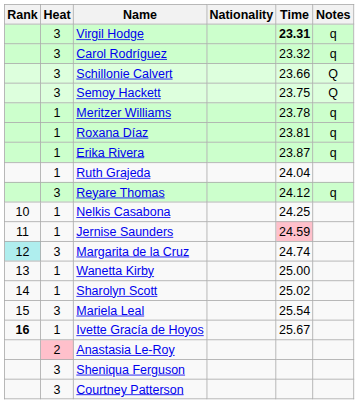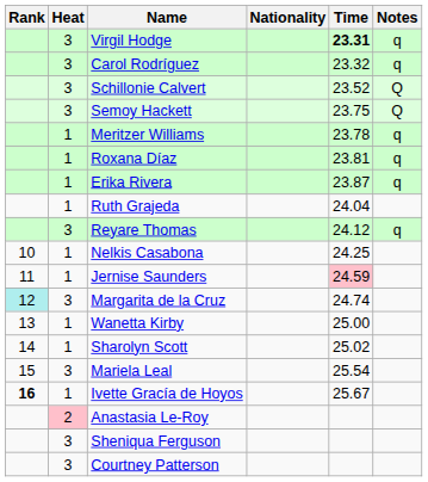 <table class="wikitable sortable" style="text-align:center; font-size:95%">
 <tr>
 <th>Rank</th>
 <th>Heat</th>
 <th>Name</th>
 <th>Nationality</th>
 <th>Time</th>
 <th>Notes</th>
 </tr>
 <tr bgcolor=ccffcc>
 <td></td>
 <td>3</td>
 <td align=left><a href='#'>Virgil Hodge</a></td>
 <td align=left></td>
 <td><strong>23.31</strong></td>
 <td>q</td>
 </tr>
 <tr bgcolor=ccffcc>
 <td></td>
 <td>3</td>
 <td align=left><a href='#'>Carol Rodríguez</a></td>
 <td align=left></td>
 <td>23.32</td>
 <td>q</td>
 </tr>
 <tr bgcolor=ddffdd>
 <td></td>
 <td>3</td>
 <td align=left><a href='#'>Schillonie Calvert</a></td>
 <td align=left></td>
-<td>23.66</td>
+<td>23.52</td>
 <td>Q</td>
 </tr>
 <tr bgcolor=ddffdd>
 <td></td>
 <td>3</td>
 <td align=left><a href='#'>Semoy Hackett</a></td>
 <td align=left></td>
 <td>23.75</td>
 <td>Q</td>
 </tr>
 <tr bgcolor=ccffcc>
 <td></td>
 <td>1</td>
 <td align=left><a href='#'>Meritzer Williams</a></td>
 <td align=left></td>
 <td>23.78</td>
 <td>q</td>
 </tr>
 <tr bgcolor=ccffcc>
 <td></td>
 <td>1</td>
 <td align=left><a href='#'>Roxana Díaz</a></td>
 <td align=left></td>
 <td>23.81</td>
 <td>q</td>
 </tr>
 <tr bgcolor=ccffcc>
 <td></td>
 <td>1</td>
 <td align=left><a href='#'>Erika Rivera</a></td>
 <td align=left></td>
 <td>23.87</td>
 <td>q</td>
 </tr>
 <tr>
 <td></td>
 <td>1</td>
 <td align=left><a href='#'>Ruth Grajeda</a></td>
 <td align=left></td>
 <td>24.04</td>
 <td></td>
 </tr>
 <tr bgcolor=ccffcc>
 <td></td>
 <td>3</td>
 <td align=left><a href='#'>Reyare Thomas</a></td>
 <td align=left></td>
 <td>24.12</td>
 <td>q</td>
 </tr>
 <tr>
 <td>10</td>
 <td>1</td>
 <td align=left><a href='#'>Nelkis Casabona</a></td>
 <td align=left></td>
 <td>24.25</td>
 <td></td>
 </tr>
 <tr>
 <td>11</td>
 <td>1</td>
 <td align=left><a href='#'>Jernise Saunders</a></td>
 <td align=left></td>
 <td style="background: pink;">24.59</td>
 <td></td>
 </tr>
 <tr>
 <td style="background: paleturquoise;">12</td>
 <td>3</td>
 <td align=left><a href='#'>Margarita de la Cruz</a></td>
 <td align=left></td>
 <td>24.74</td>
 <td></td>
 </tr>
 <tr>
 <td>13</td>
 <td>1</td>
 <td align=left><a href='#'>Wanetta Kirby</a></td>
 <td align=left></td>
 <td>25.00</td>
 <td></td>
 </tr>
 <tr>
 <td>14</td>
 <td>1</td>
 <td align=left><a href='#'>Sharolyn Scott</a></td>
 <td align=left></td>
 <td>25.02</td>
 <td></td>
 </tr>
 <tr>
 <td>15</td>
 <td>3</td>
 <td align=left><a href='#'>Mariela Leal</a></td>
 <td align=left></td>
 <td>25.54</td>
 <td></td>
 </tr>
 <tr>
 <td><strong>16</strong></td>
 <td>1</td>
 <td align=left><a href='#'>Ivette Gracía de Hoyos</a></td>
 <td align=left></td>
 <td>25.67</td>
 <td></td>
 </tr>
 <tr>
 <td></td>
 <td style="background: pink;">2</td>
 <td align=left><a href='#'>Anastasia Le-Roy</a></td>
 <td align=left></td>
 <td></td>
 <td></td>
 </tr>
 <tr>
 <td></td>
 <td>3</td>
 <td align=left><a href='#'>Sheniqua Ferguson</a></td>
 <td align=left></td>
 <td></td>
 <td></td>
 </tr>
 <tr>
 <td></td>
 <td>3</td>
 <td align=left><a href='#'>Courtney Patterson</a></td>
 <td align=left></td>
 <td></td>
 <td></td>
 </tr>
 </table>
